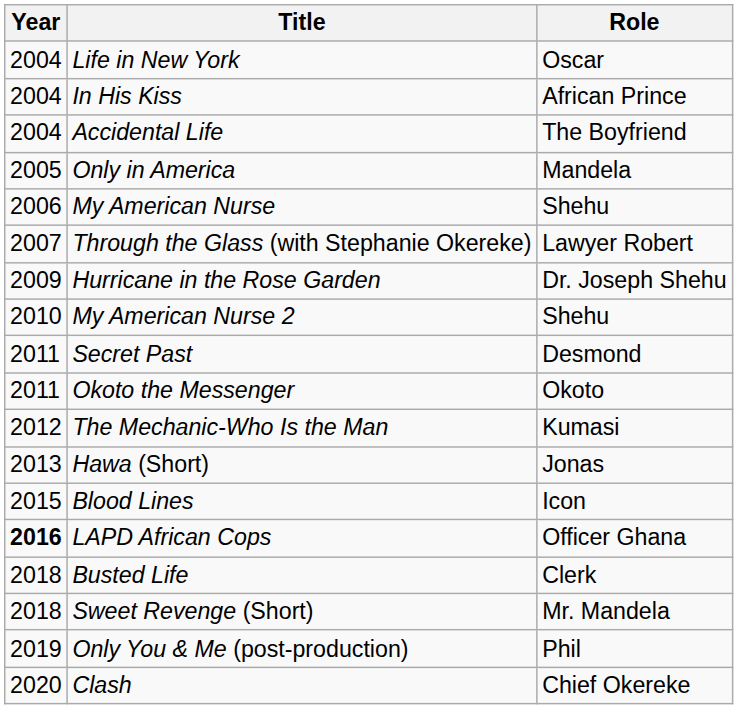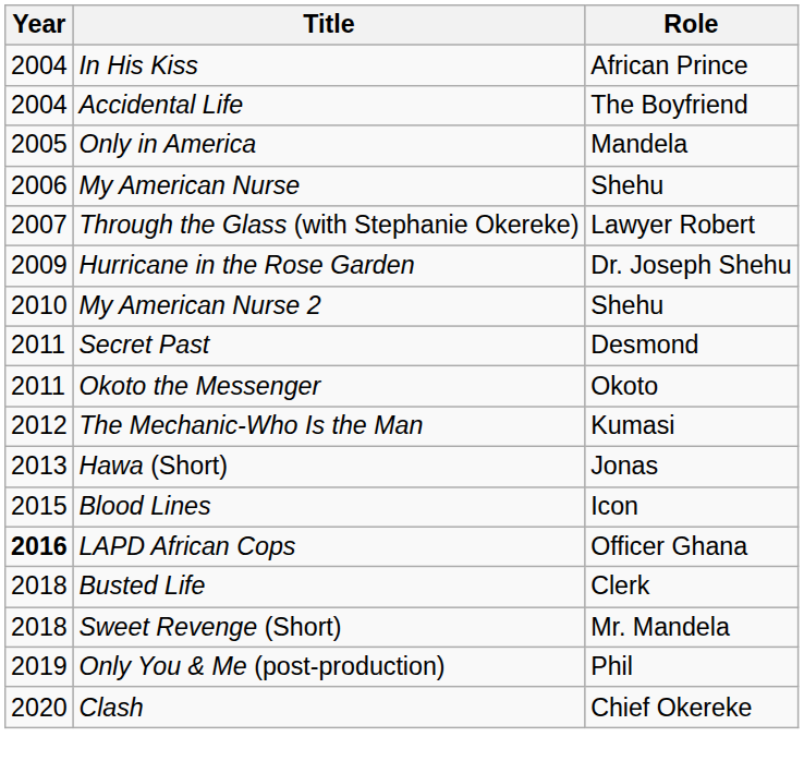 <table class="wikitable">
 <tr>
 <th>Year</th>
 <th>Title</th>
 <th>Role</th>
-</tr>
-<tr>
-<td>2004</td>
-<td><em>Life in New York</em></td>
-<td>Oscar</td>
 </tr>
 <tr>
 <td>2004</td>
 <td><em>In His Kiss</em></td>
 <td>African Prince</td>
 </tr>
 <tr>
 <td>2004</td>
 <td><em>Accidental Life</em></td>
 <td>The Boyfriend</td>
 </tr>
 <tr>
 <td>2005</td>
 <td><em>Only in America</em></td>
 <td>Mandela</td>
 </tr>
 <tr>
 <td>2006</td>
 <td><em>My American Nurse</em></td>
 <td>Shehu</td>
 </tr>
 <tr>
 <td>2007</td>
 <td><em>Through the Glass</em> (with Stephanie Okereke)</td>
 <td>Lawyer Robert</td>
 </tr>
 <tr>
 <td>2009</td>
 <td><em>Hurricane in the Rose Garden</em></td>
 <td>Dr. Joseph Shehu</td>
 </tr>
 <tr>
 <td>2010</td>
 <td><em>My American Nurse 2</em></td>
 <td>Shehu</td>
 </tr>
 <tr>
 <td>2011</td>
 <td><em>Secret Past</em></td>
 <td>Desmond</td>
 </tr>
 <tr>
 <td>2011</td>
 <td><em>Okoto the Messenger</em></td>
 <td>Okoto</td>
 </tr>
 <tr>
 <td>2012</td>
 <td><em>The Mechanic-Who Is the Man</em></td>
 <td>Kumasi</td>
 </tr>
 <tr>
 <td>2013</td>
 <td><em>Hawa</em> (Short)</td>
 <td>Jonas</td>
 </tr>
 <tr>
 <td>2015</td>
 <td><em>Blood Lines</em></td>
 <td>Icon</td>
 </tr>
 <tr>
 <td><strong>2016</strong></td>
 <td><em>LAPD African Cops</em></td>
 <td>Officer Ghana</td>
 </tr>
 <tr>
 <td>2018</td>
 <td><em>Busted Life</em></td>
 <td>Clerk</td>
 </tr>
 <tr>
 <td>2018</td>
 <td><em>Sweet Revenge</em> (Short)</td>
 <td>Mr. Mandela</td>
 </tr>
 <tr>
 <td>2019</td>
 <td><em>Only You & Me</em> (post-production)</td>
 <td>Phil</td>
 </tr>
 <tr>
 <td>2020</td>
 <td><em>Clash</em></td>
 <td>Chief Okereke</td>
 </tr>
 </table>
